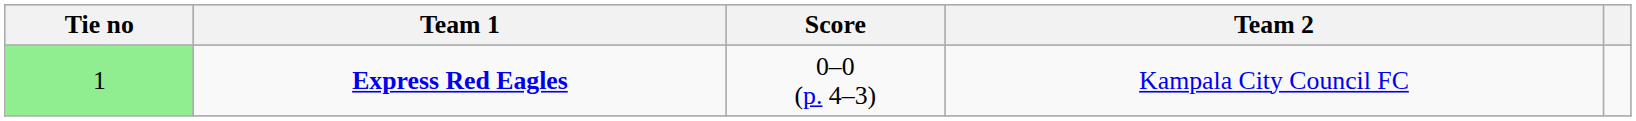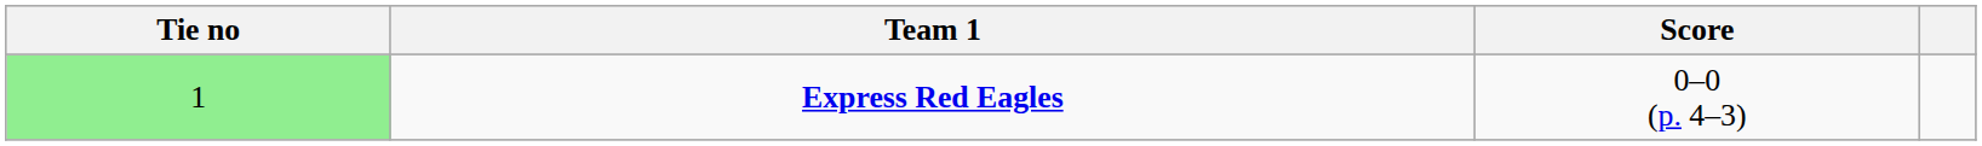 <table class="wikitable" style="text-align:center; width:80%; font-size:100%">
 <tr>
 <th style= width="80px">Tie no</th>
 <th style= width="300px">Team 1</th>
 <th style= width="80px">Score</th>
-<th style= width="300px">Team 2</th>
 <th style= width="300px"></th>
 </tr>
 <tr>
 <td style="background: lightgreen;">1</td>
 <td><strong><a href='#'>Express Red Eagles</a></strong></td>
 <td>0–0<br> (<a href='#'>p.</a> 4–3)</td>
-<td><a href='#'>Kampala City Council FC</a></td>
 <td></td>
 </tr>
 </table>
